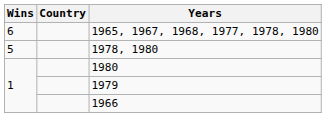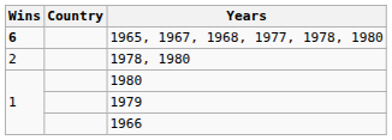 <table class="wikitable" style="font-size:95%">
 <tr>
 <th>Wins</th>
 <th>Country</th>
 <th>Years</th>
 </tr>
 <tr>
-<td>6</td>
+<td><strong>6</strong></td>
 <td></td>
 <td>1965, 1967, 1968, 1977, 1978, 1980</td>
 </tr>
 <tr>
-<td>5</td>
+<td>2</td>
 <td></td>
 <td>1978, 1980</td>
 </tr>
 <tr>
 <td rowspan="3">1</td>
 <td></td>
 <td>1980</td>
 </tr>
 <tr>
 <td></td>
 <td>1979</td>
 </tr>
 <tr>
 <td></td>
 <td>1966</td>
 </tr>
 </table>
